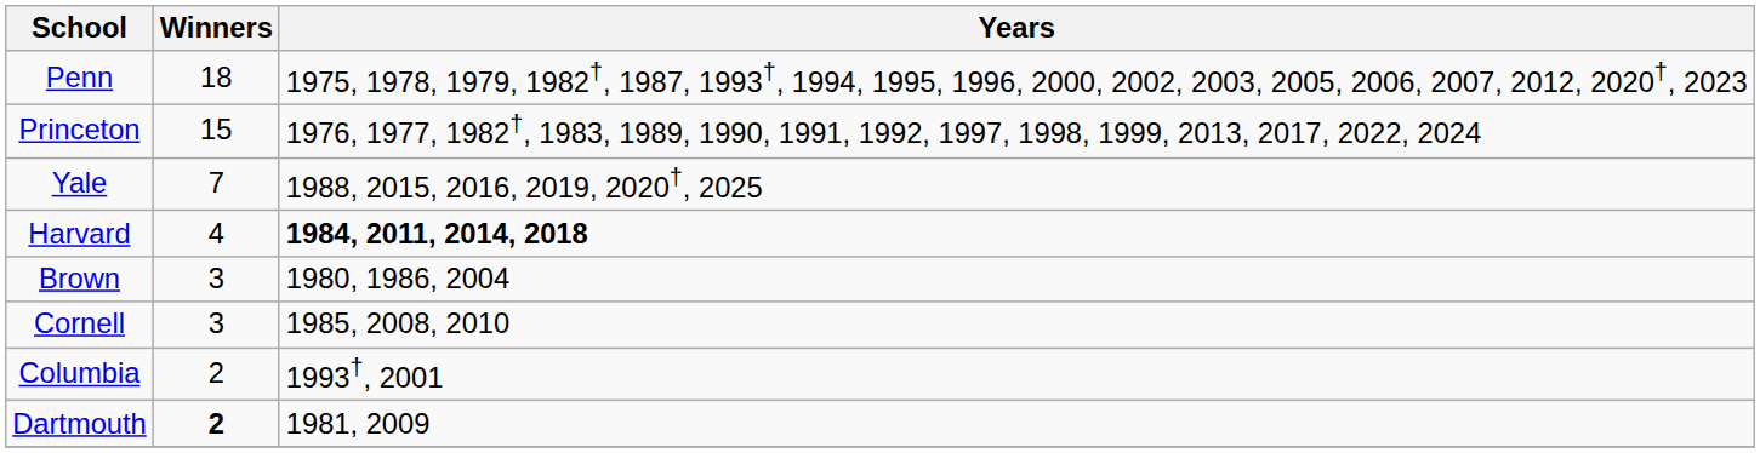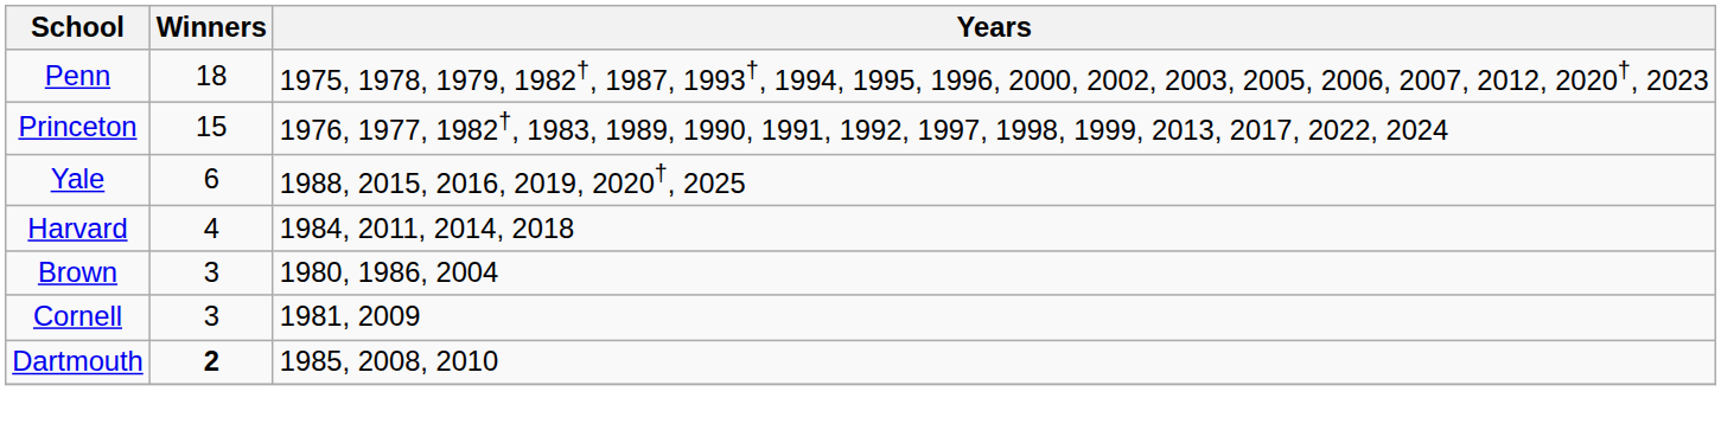 <table class="wikitable">
 <tr>
 <th>School</th>
 <th>Winners</th>
 <th>Years</th>
 </tr>
 <tr align="center">
 <td><a href='#'>Penn</a></td>
 <td>18</td>
 <td align="left">1975, 1978, 1979, 1982<sup>†</sup>, 1987, 1993<sup>†</sup>, 1994, 1995, 1996, 2000, 2002, 2003, 2005, 2006, 2007, 2012, 2020<sup>†</sup>, 2023</td>
 </tr>
 <tr align="center">
 <td><a href='#'>Princeton</a></td>
 <td>15</td>
 <td align="left">1976, 1977, 1982<sup>†</sup>, 1983, 1989, 1990, 1991, 1992, 1997, 1998, 1999, 2013, 2017, 2022, 2024</td>
 </tr>
 <tr align="center">
 <td><a href='#'>Yale</a></td>
-<td>7</td>
+<td>6</td>
 <td align="left">1988, 2015, 2016, 2019, 2020<sup>†</sup>, 2025</td>
 </tr>
 <tr align="center">
 <td><a href='#'>Harvard</a></td>
 <td>4</td>
-<td align="left"><strong>1984, 2011, 2014, 2018</strong></td>
+<td align="left">1984, 2011, 2014, 2018</td>
 </tr>
 <tr align="center">
 <td><a href='#'>Brown</a></td>
 <td>3</td>
 <td align="left">1980, 1986, 2004</td>
 </tr>
 <tr align="center">
 <td><a href='#'>Cornell</a></td>
 <td>3</td>
-<td align="left">1985, 2008, 2010</td>
-</tr>
-<tr align="center">
-<td><a href='#'>Columbia</a></td>
-<td>2</td>
-<td align="left">1993<sup>†</sup>, 2001</td>
+<td align="left">1981, 2009</td>
 </tr>
 <tr align="center">
 <td><a href='#'>Dartmouth</a></td>
 <td><strong>2</strong></td>
-<td align="left">1981, 2009</td>
+<td align="left">1985, 2008, 2010</td>
 </tr>
 <tr>
 </tr>
 </table>
